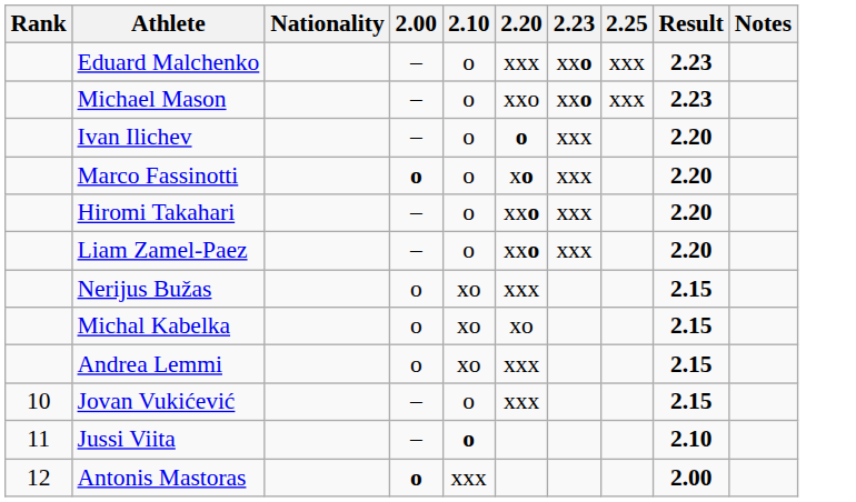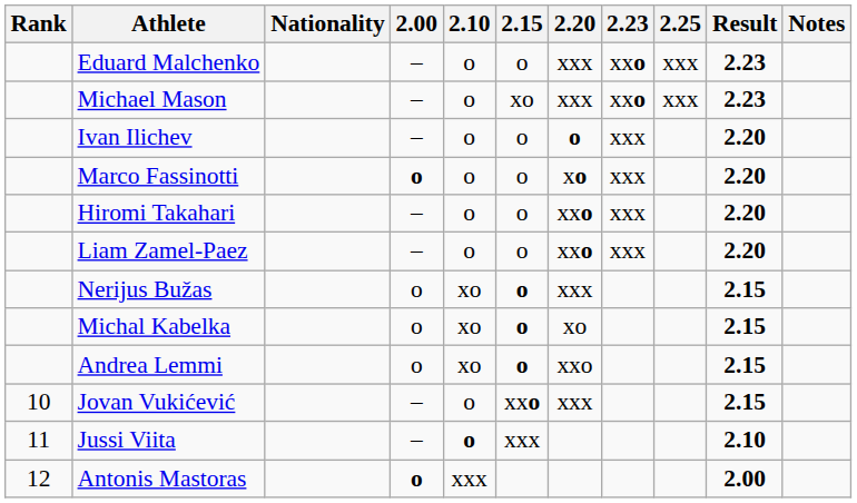 <table class="wikitable sortable" style="text-align:center">
 <tr>
 <th>Rank</th>
 <th>Athlete</th>
 <th>Nationality</th>
 <th>2.00</th>
 <th>2.10</th>
+<th>2.15</th>
 <th>2.20</th>
 <th>2.23</th>
 <th>2.25</th>
 <th>Result</th>
 <th>Notes</th>
 </tr>
 <tr>
 <td></td>
 <td align="left"><a href='#'>Eduard Malchenko</a></td>
 <td align=left></td>
 <td>–</td>
+<td>o</td>
 <td>o</td>
 <td>xxx</td>
 <td>xx<strong>o</strong></td>
 <td>xxx</td>
 <td><strong>2.23</strong></td>
 <td></td>
 </tr>
 <tr>
 <td></td>
 <td align="left"><a href='#'>Michael Mason</a></td>
 <td align=left></td>
 <td>–</td>
 <td>o</td>
-<td>xxo</td>
+<td>xo</td>
+<td>xxx</td>
 <td>xx<strong>o</strong></td>
 <td>xxx</td>
 <td><strong>2.23</strong></td>
 <td></td>
 </tr>
 <tr>
 <td></td>
 <td align="left"><a href='#'>Ivan Ilichev</a></td>
 <td align=left></td>
 <td>–</td>
+<td>o</td>
 <td>o</td>
 <td><strong>o</strong></td>
 <td>xxx</td>
 <td></td>
 <td><strong>2.20</strong></td>
 <td></td>
 </tr>
 <tr>
 <td></td>
 <td align="left"><a href='#'>Marco Fassinotti</a></td>
 <td align=left></td>
 <td><strong>o</strong></td>
 <td>o</td>
+<td>o</td>
 <td>x<strong>o</strong></td>
 <td>xxx</td>
 <td></td>
 <td><strong>2.20</strong></td>
 <td></td>
 </tr>
 <tr>
 <td></td>
 <td align="left"><a href='#'>Hiromi Takahari</a></td>
 <td align=left></td>
 <td>–</td>
+<td>o</td>
 <td>o</td>
 <td>xx<strong>o</strong></td>
 <td>xxx</td>
 <td></td>
 <td><strong>2.20</strong></td>
 <td></td>
 </tr>
 <tr>
 <td></td>
 <td align="left"><a href='#'>Liam Zamel-Paez</a></td>
 <td align=left></td>
 <td>–</td>
 <td>o</td>
+<td>o</td>
 <td>xx<strong>o</strong></td>
 <td>xxx</td>
 <td></td>
 <td><strong>2.20</strong></td>
 <td></td>
 </tr>
 <tr>
 <td></td>
 <td align="left"><a href='#'>Nerijus Bužas</a></td>
 <td align=left></td>
 <td>o</td>
 <td>xo</td>
+<td><strong>o</strong></td>
 <td>xxx</td>
 <td></td>
 <td></td>
 <td><strong>2.15</strong></td>
 <td></td>
 </tr>
 <tr>
 <td></td>
 <td align="left"><a href='#'>Michal Kabelka</a></td>
 <td align=left></td>
 <td>o</td>
 <td>xo</td>
+<td><strong>o</strong></td>
 <td>xo</td>
 <td></td>
 <td></td>
 <td><strong>2.15</strong></td>
 <td></td>
 </tr>
 <tr>
 <td></td>
 <td align="left"><a href='#'>Andrea Lemmi</a></td>
 <td align=left></td>
 <td>o</td>
 <td>xo</td>
-<td>xxx</td>
+<td><strong>o</strong></td>
+<td>xxo</td>
 <td></td>
 <td></td>
 <td><strong>2.15</strong></td>
 <td></td>
 </tr>
 <tr>
 <td>10</td>
 <td align="left"><a href='#'>Jovan Vukićević</a></td>
 <td align=left></td>
 <td>–</td>
 <td>o</td>
+<td>xx<strong>o</strong></td>
 <td>xxx</td>
 <td></td>
 <td></td>
 <td><strong>2.15</strong></td>
 <td></td>
 </tr>
 <tr>
 <td>11</td>
 <td align="left"><a href='#'>Jussi Viita</a></td>
 <td align=left></td>
 <td>–</td>
 <td><strong>o</strong></td>
+<td>xxx</td>
 <td></td>
 <td></td>
 <td></td>
 <td><strong>2.10</strong></td>
 <td></td>
 </tr>
 <tr>
 <td>12</td>
 <td align="left"><a href='#'>Antonis Mastoras</a></td>
 <td align=left></td>
 <td><strong>o</strong></td>
 <td>xxx</td>
 <td></td>
 <td></td>
 <td></td>
+<td></td>
 <td><strong>2.00</strong></td>
 <td></td>
 </tr>
 </table>
